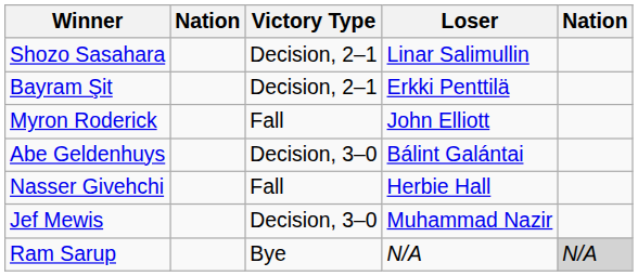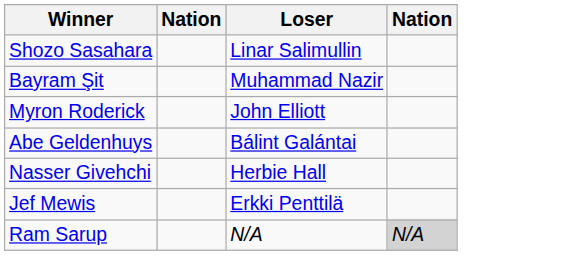 <table class="wikitable sortable" style="text-align:left;">
 <tr>
 <th>Winner</th>
 <th>Nation</th>
-<th>Victory Type</th>
 <th>Loser</th>
 <th>Nation</th>
 </tr>
 <tr>
 <td><a href='#'>Shozo Sasahara</a></td>
 <td></td>
-<td>Decision, 2–1</td>
 <td><a href='#'>Linar Salimullin</a></td>
 <td></td>
 </tr>
 <tr>
 <td><a href='#'>Bayram Şit</a></td>
 <td></td>
-<td>Decision, 2–1</td>
-<td><a href='#'>Erkki Penttilä</a></td>
+<td><a href='#'>Muhammad Nazir</a></td>
 <td></td>
 </tr>
 <tr>
 <td><a href='#'>Myron Roderick</a></td>
 <td></td>
-<td>Fall</td>
 <td><a href='#'>John Elliott</a></td>
 <td></td>
 </tr>
 <tr>
 <td><a href='#'>Abe Geldenhuys</a></td>
 <td></td>
-<td>Decision, 3–0</td>
 <td><a href='#'>Bálint Galántai</a></td>
 <td></td>
 </tr>
 <tr>
 <td><a href='#'>Nasser Givehchi</a></td>
 <td></td>
-<td>Fall</td>
 <td><a href='#'>Herbie Hall</a></td>
 <td></td>
 </tr>
 <tr>
 <td><a href='#'>Jef Mewis</a></td>
 <td></td>
-<td>Decision, 3–0</td>
-<td><a href='#'>Muhammad Nazir</a></td>
+<td><a href='#'>Erkki Penttilä</a></td>
 <td></td>
 </tr>
 <tr>
 <td><a href='#'>Ram Sarup</a></td>
 <td></td>
-<td>Bye</td>
 <td><em>N/A</em></td>
 <td style="background: lightgrey;"><em>N/A</em></td>
 </tr>
 </table>
